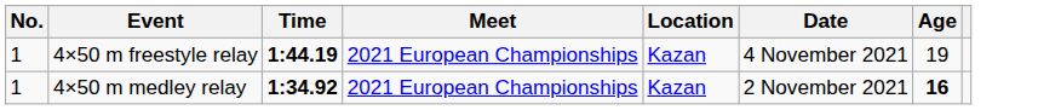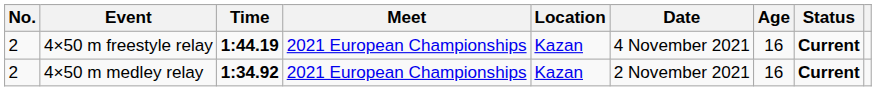 <table class="wikitable sortable">
 <tr>
 <th>No.</th>
 <th>Event</th>
 <th>Time</th>
 <th>Meet</th>
 <th>Location</th>
 <th>Date</th>
 <th>Age</th>
+<th>Status</th>
 <th></th>
 </tr>
 <tr>
-<td>1</td>
+<td>2</td>
 <td>4×50 m freestyle relay</td>
 <td style="text-align:center;"><strong>1:44.19</strong></td>
 <td><a href='#'>2021 European Championships</a></td>
 <td><a href='#'>Kazan</a></td>
 <td>4 November 2021</td>
-<td style="text-align:center;">19</td>
+<td style="text-align:center;">16</td>
+<td style="text-align:center;"><strong>Current</strong></td>
 <td style="text-align:center;"></td>
 </tr>
 <tr>
-<td>1</td>
+<td>2</td>
 <td>4×50 m medley relay</td>
 <td style="text-align:center;"><strong>1:34.92</strong></td>
 <td><a href='#'>2021 European Championships</a></td>
 <td><a href='#'>Kazan</a></td>
 <td>2 November 2021</td>
-<td style="text-align:center;"><strong>16</strong></td>
+<td style="text-align:center;">16</td>
+<td style="text-align:center;"><strong>Current</strong></td>
 <td style="text-align:center;"></td>
 </tr>
 </table>
